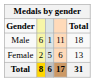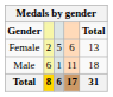 <table class="wikitable" style="font-size:85%; float:right">
 <tr style="background:#efefef;">
 <th colspan=5><strong>Medals by gender</strong></th>
 </tr>
 <tr align=center>
 <td><strong>Gender</strong></td>
 <td style="background:#f7f6a8;"></td>
 <td style="background:#dce5e5;"></td>
 <td style="background:#ffdab9;"></td>
 <td><strong>Total</strong></td>
 </tr>
 <tr align=center>
+<td>Female</td>
+<td style="background:#F7F6A8;">2</td>
+<td style="background:#DCE5E5;">5</td>
+<td style="background:#FFDAB9;">6</td>
+<td>13</td>
+</tr>
+<tr align=center>
 <td>Male</td>
 <td style="background:#F7F6A8;">6</td>
 <td style="background:#DCE5E5;">1</td>
 <td style="background:#FFDAB9;">11</td>
 <td>18</td>
-</tr>
-<tr align=center>
-<td>Female</td>
-<td style="background:#F7F6A8;">2</td>
-<td style="background:#DCE5E5;">5</td>
-<td style="background:#FFDAB9;">6</td>
-<td>13</td>
 </tr>
 <tr align=center>
 <th><strong>Total</strong></th>
 <th style="background:gold;"><strong>8</strong></th>
 <th style="background:silver;"><strong>6</strong></th>
 <th style="background:#c96;"><strong>17</strong></th>
 <th><strong>31</strong></th>
 </tr>
 </table>
